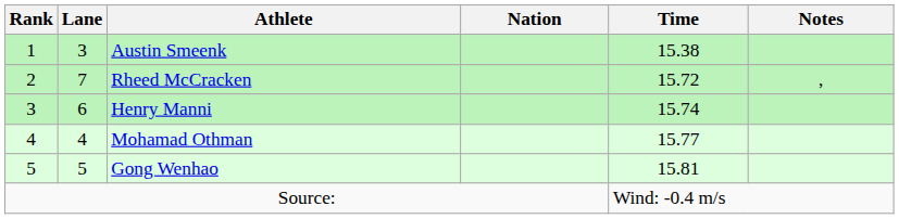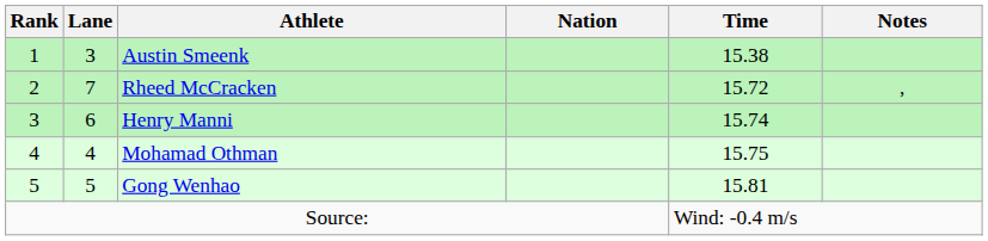 <table class="wikitable sortable" style="text-align:center;width: 60%;">
 <tr>
 <th scope="col" style="width: 10px;">Rank</th>
 <th scope="col" style="width: 10px;">Lane</th>
 <th scope="col">Athlete</th>
 <th scope="col">Nation</th>
 <th scope="col">Time</th>
 <th scope="col">Notes</th>
 </tr>
 <tr bgcolor=bbf3bb>
 <td>1</td>
 <td>3</td>
 <td align=left><a href='#'>Austin Smeenk</a></td>
 <td align=left></td>
 <td>15.38</td>
 <td></td>
 </tr>
 <tr bgcolor=bbf3bb>
 <td>2</td>
 <td>7</td>
 <td align=left><a href='#'>Rheed McCracken</a></td>
 <td align=left></td>
 <td>15.72</td>
 <td>, </td>
 </tr>
 <tr bgcolor=bbf3bb>
 <td>3</td>
 <td>6</td>
 <td align=left><a href='#'>Henry Manni</a></td>
 <td align=left></td>
 <td>15.74</td>
 <td></td>
 </tr>
 <tr bgcolor=ddffdd>
 <td>4</td>
 <td>4</td>
 <td align=left><a href='#'>Mohamad Othman</a></td>
 <td align=left></td>
-<td>15.77</td>
+<td>15.75</td>
 <td></td>
 </tr>
 <tr bgcolor=ddffdd>
 <td>5</td>
 <td>5</td>
 <td align=left><a href='#'>Gong Wenhao</a></td>
 <td align=left></td>
 <td>15.81</td>
 <td></td>
 </tr>
 <tr class="sortbottom">
 <td colspan="4">Source:</td>
 <td colspan="2" style="text-align:left;">Wind: -0.4 m/s</td>
 </tr>
 </table>
